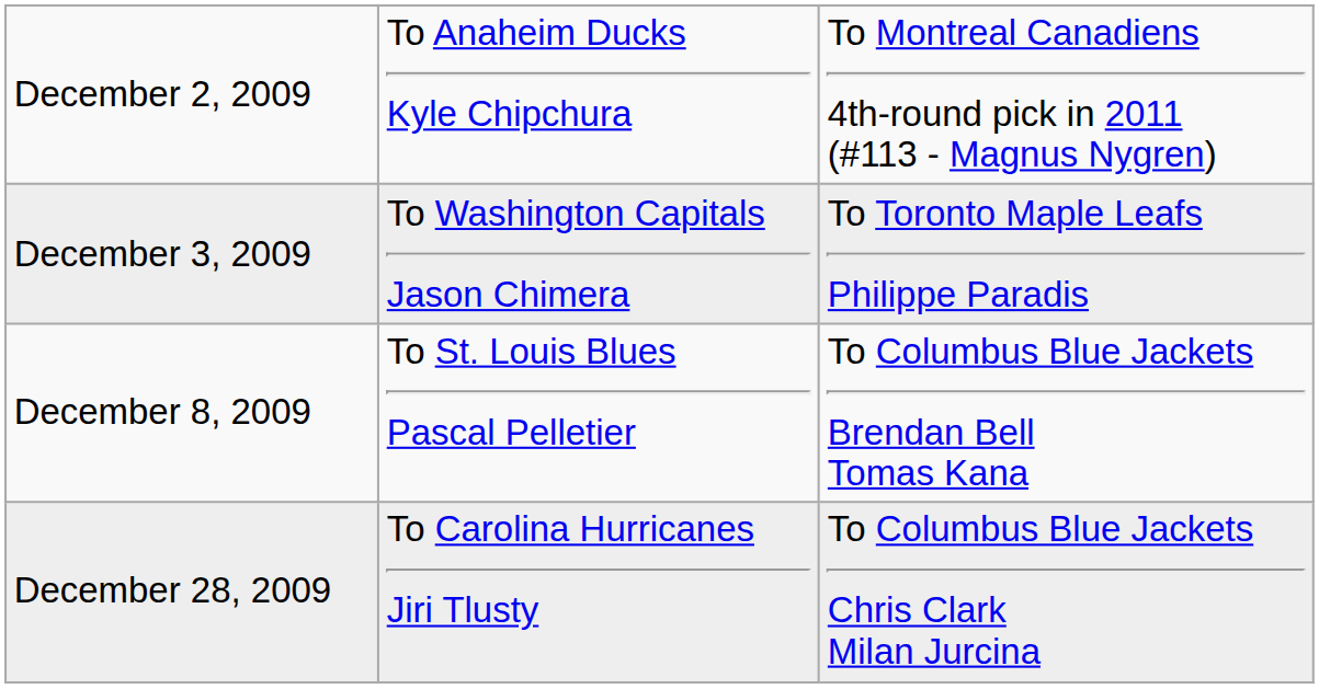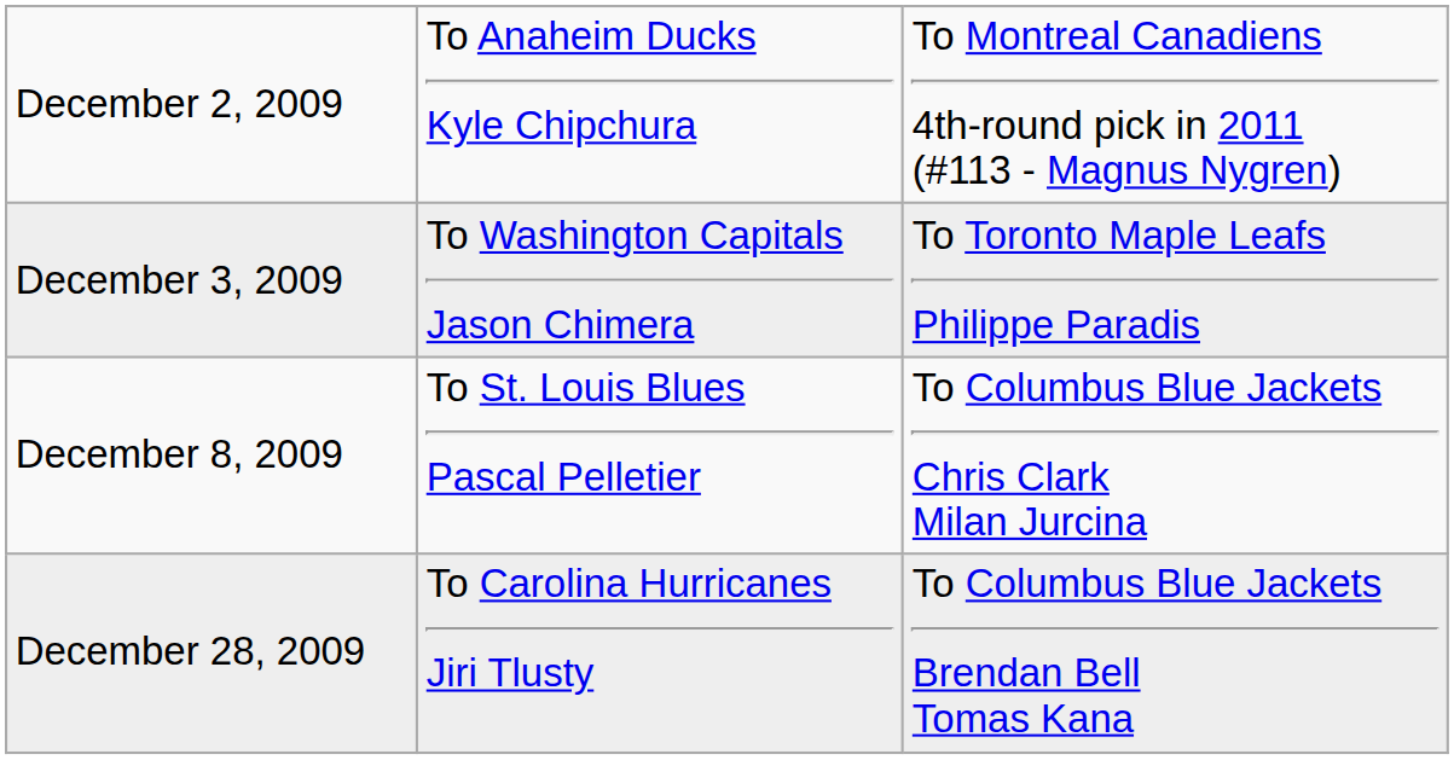 <table class="wikitable" style="border:1px solid #999; width:580px;">
 <tr>
 <td>December 2, 2009</td>
 <td valign="top">To <a href='#'>Anaheim Ducks</a><hr><a href='#'>Kyle Chipchura</a></td>
 <td valign="top">To <a href='#'>Montreal Canadiens</a><hr>4th-round pick in <a href='#'>2011</a><br>(#113 - <a href='#'>Magnus Nygren</a>)</td>
 </tr>
 <tr bgcolor="eeeeee">
 <td>December 3, 2009</td>
 <td valign="top">To <a href='#'>Washington Capitals</a><hr><a href='#'>Jason Chimera</a></td>
 <td valign="top">To <a href='#'>Toronto Maple Leafs</a><hr><a href='#'>Philippe Paradis</a></td>
 </tr>
 <tr>
 <td>December 8, 2009</td>
 <td valign="top">To <a href='#'>St. Louis Blues</a><hr><a href='#'>Pascal Pelletier</a></td>
-<td valign="top">To <a href='#'>Columbus Blue Jackets</a><hr><a href='#'>Brendan Bell</a><br><a href='#'>Tomas Kana</a></td>
+<td valign="top">To <a href='#'>Columbus Blue Jackets</a><hr><a href='#'>Chris Clark</a> <br> <a href='#'>Milan Jurcina</a></td>
 </tr>
 <tr bgcolor="eeeeee">
 <td>December 28, 2009</td>
 <td valign="top">To <a href='#'>Carolina Hurricanes</a><hr><a href='#'>Jiri Tlusty</a></td>
-<td valign="top">To <a href='#'>Columbus Blue Jackets</a><hr><a href='#'>Chris Clark</a> <br> <a href='#'>Milan Jurcina</a></td>
+<td valign="top">To <a href='#'>Columbus Blue Jackets</a><hr><a href='#'>Brendan Bell</a><br><a href='#'>Tomas Kana</a></td>
 </tr>
 </table>
